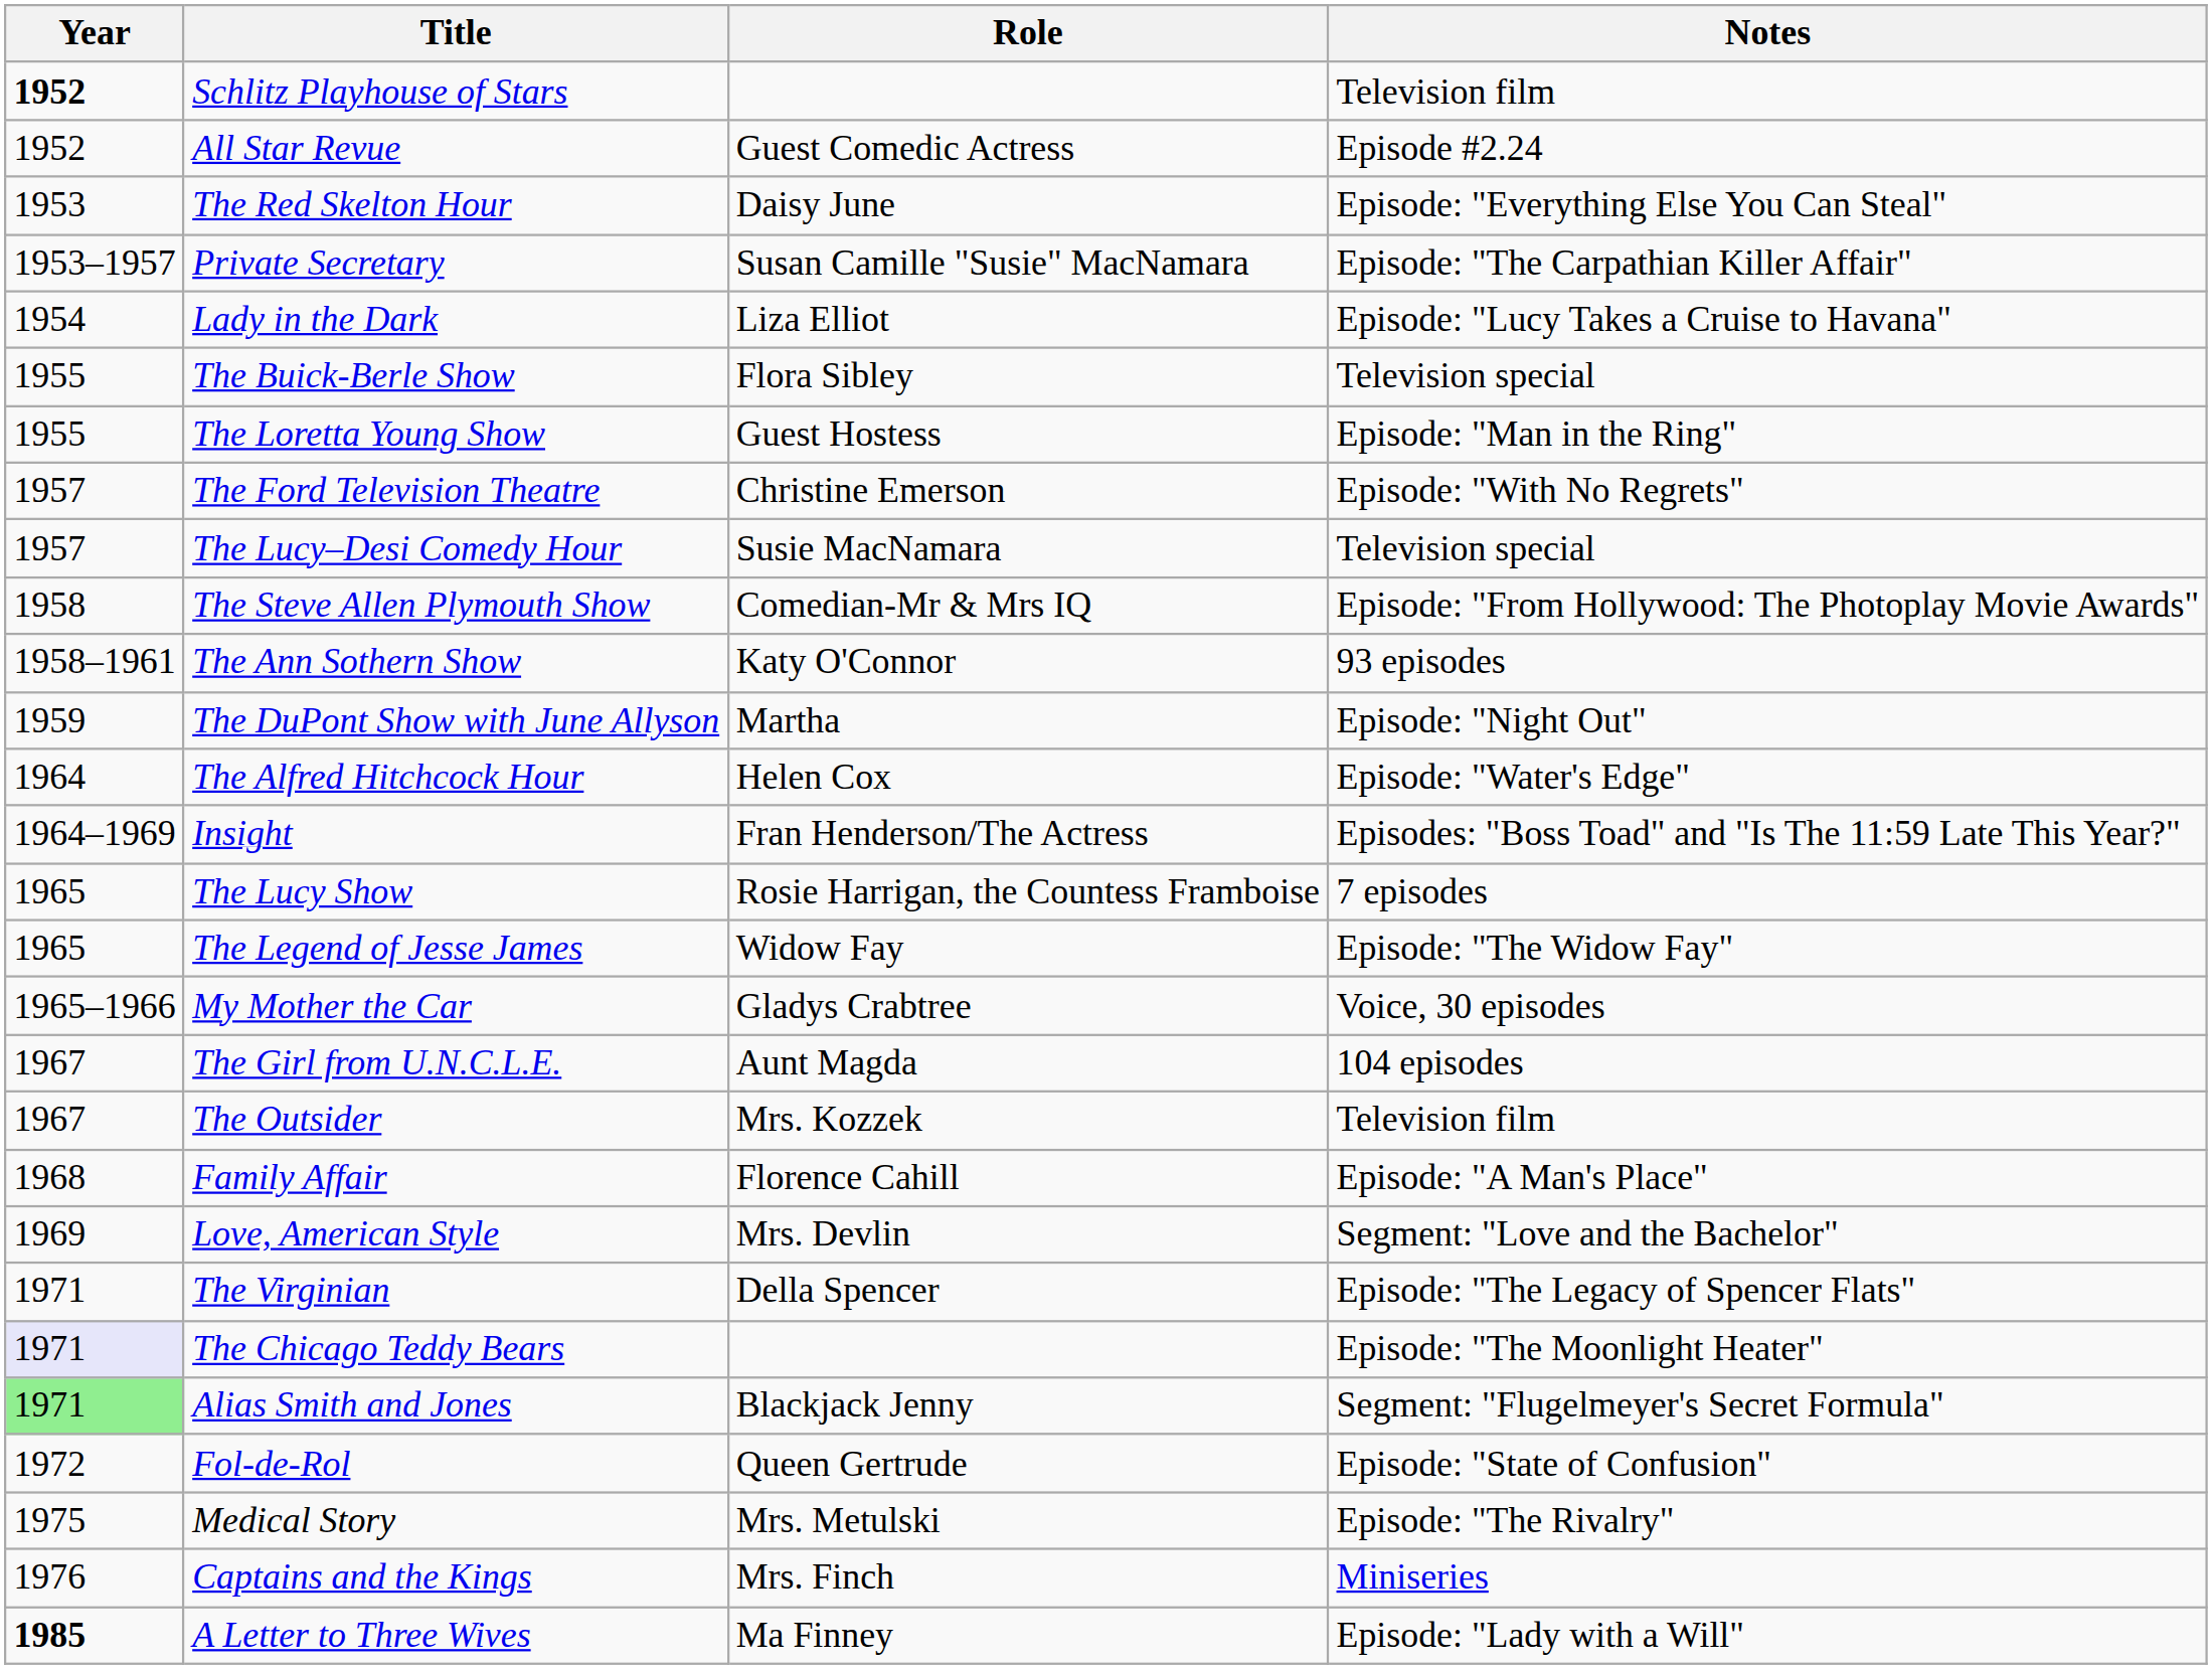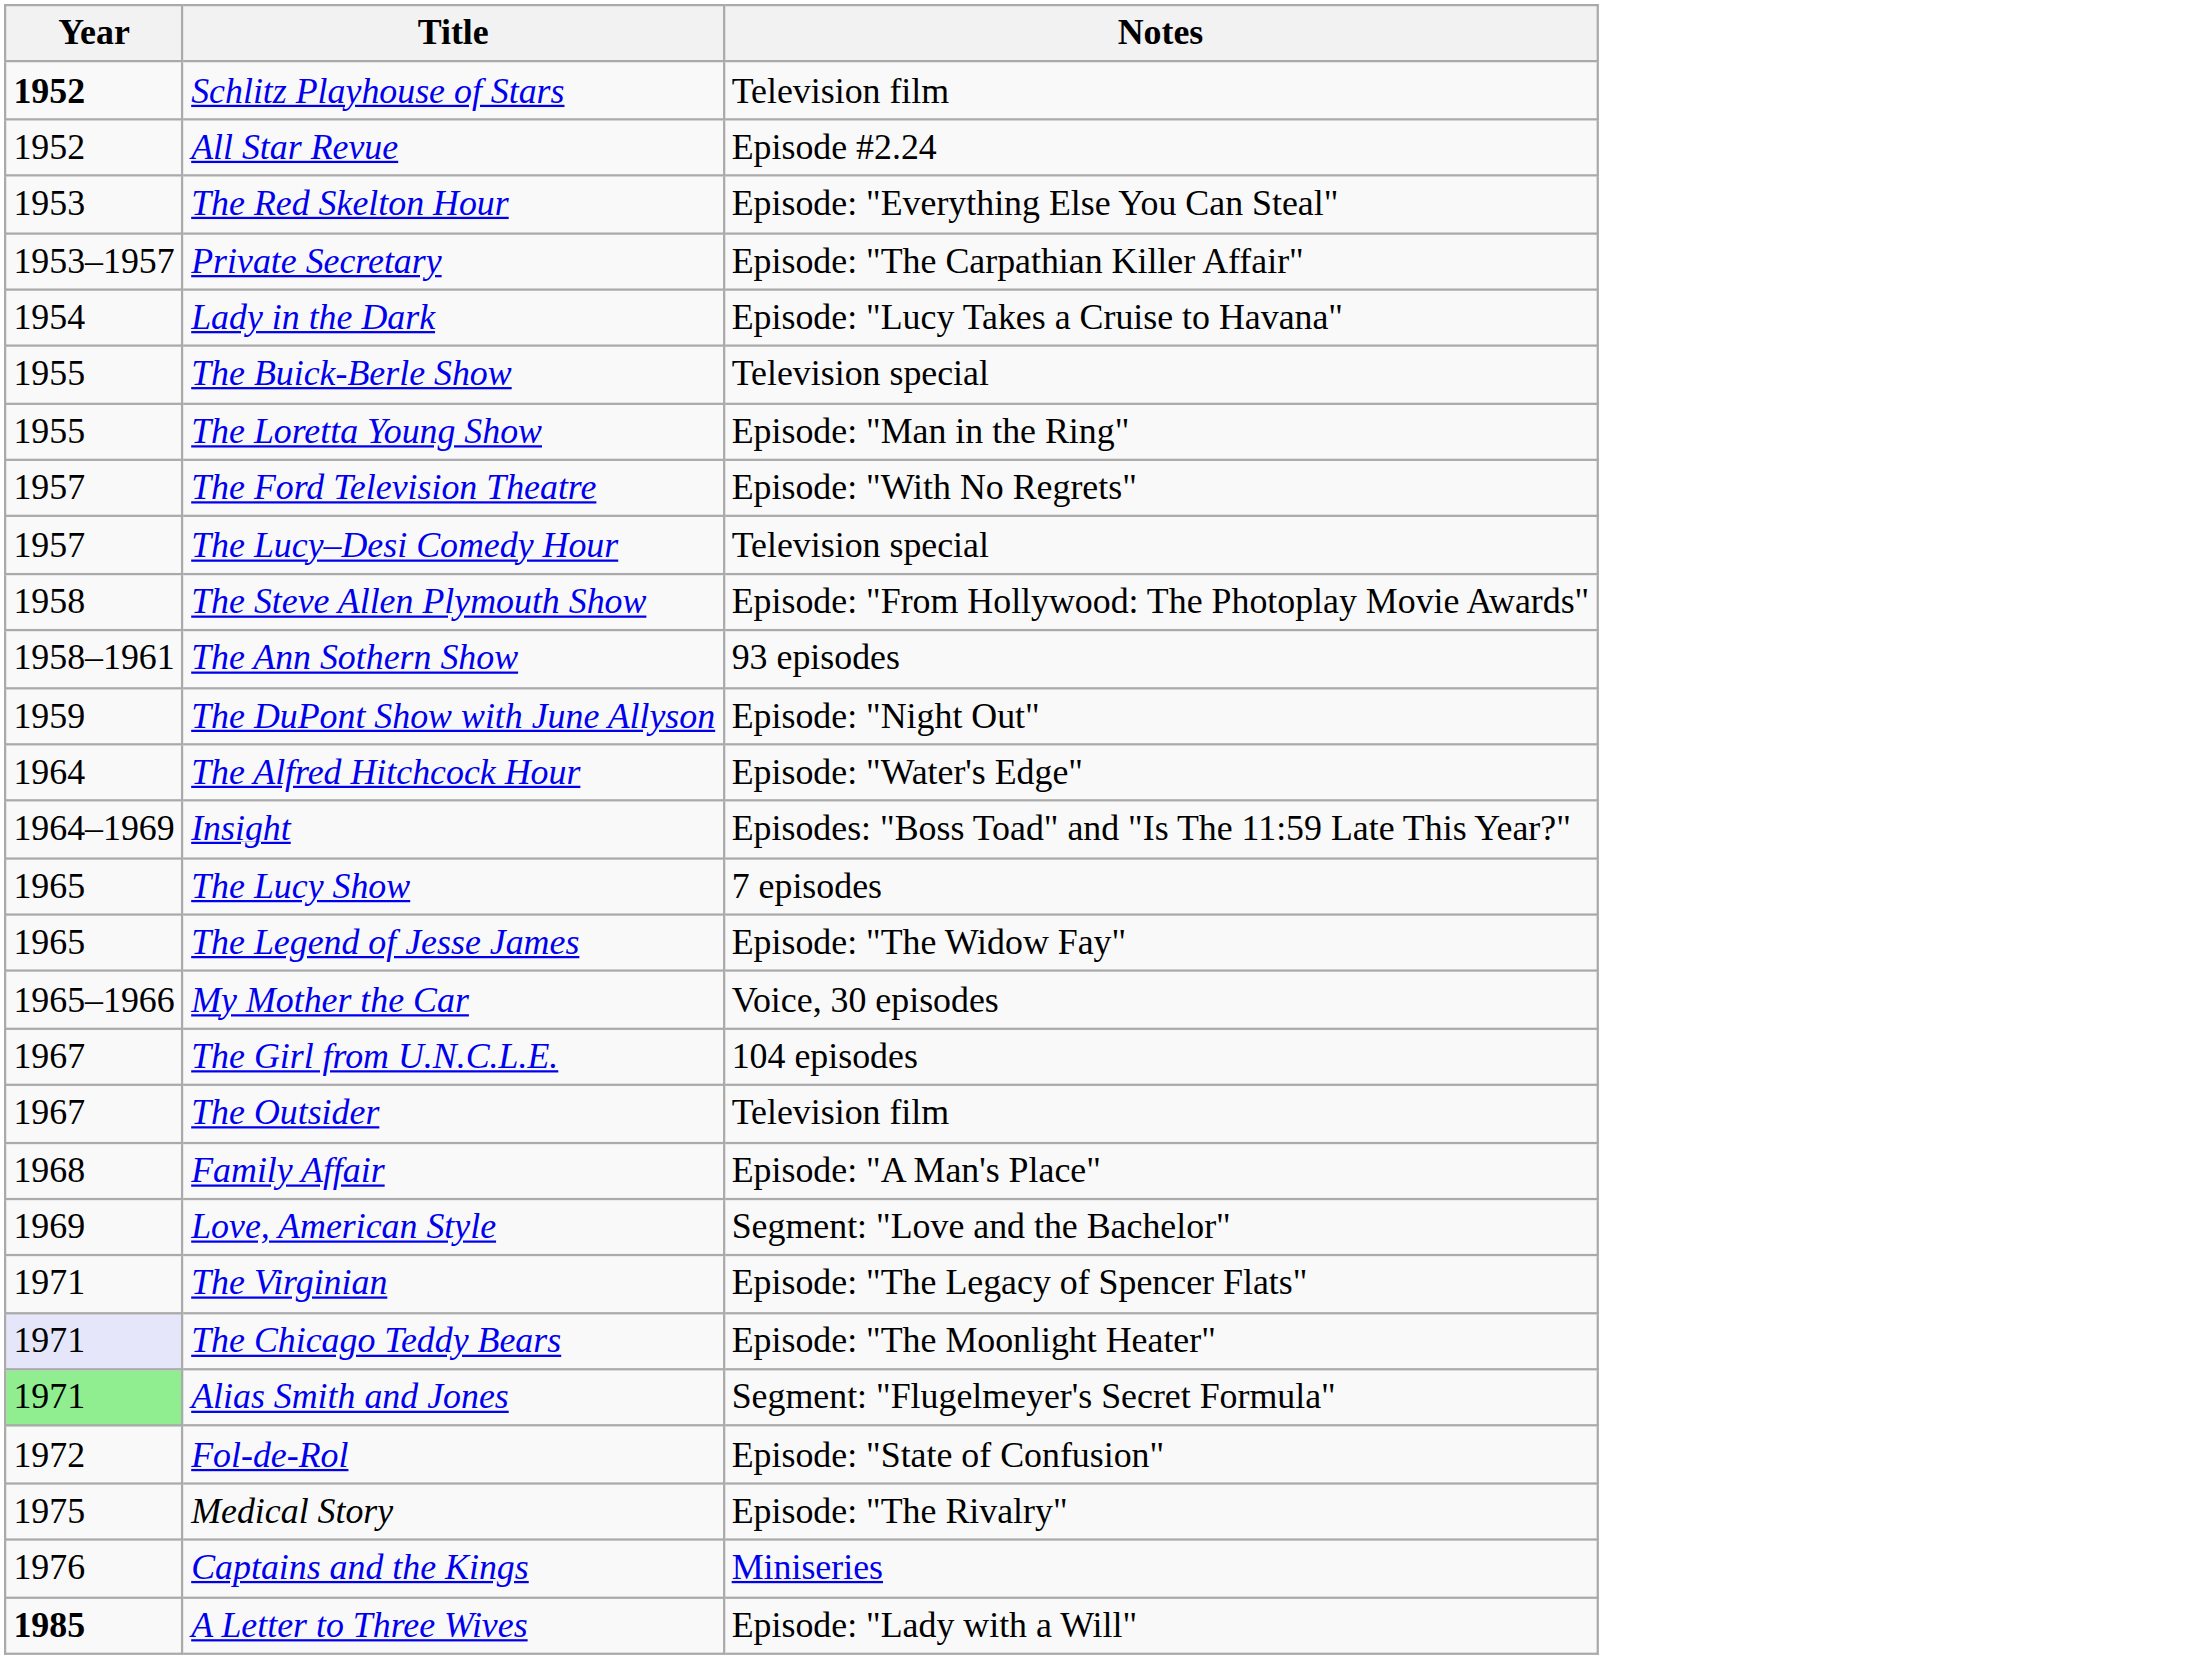 <table class="wikitable sortable">
 <tr>
 <th>Year</th>
 <th>Title</th>
-<th>Role</th>
 <th class="unsortable">Notes</th>
 </tr>
 <tr>
 <td><strong>1952</strong></td>
 <td><em><a href='#'>Schlitz Playhouse of Stars</a></em></td>
-<td></td>
 <td>Television film</td>
 </tr>
 <tr>
 <td>1952</td>
 <td><em><a href='#'>All Star Revue</a></em></td>
-<td>Guest Comedic Actress</td>
 <td>Episode #2.24</td>
 </tr>
 <tr>
 <td>1953</td>
 <td><em><a href='#'>The Red Skelton Hour</a></em></td>
-<td>Daisy June</td>
 <td>Episode: "Everything Else You Can Steal"</td>
 </tr>
 <tr>
 <td>1953–1957</td>
 <td><em><a href='#'>Private Secretary</a></em></td>
-<td>Susan Camille "Susie" MacNamara</td>
 <td>Episode: "The Carpathian Killer Affair"</td>
 </tr>
 <tr>
 <td>1954</td>
 <td><em><a href='#'>Lady in the Dark</a></em></td>
-<td>Liza Elliot</td>
 <td>Episode: "Lucy Takes a Cruise to Havana"</td>
 </tr>
 <tr>
 <td>1955</td>
 <td><em><a href='#'>The Buick-Berle Show</a></em></td>
-<td>Flora Sibley</td>
 <td>Television special</td>
 </tr>
 <tr>
 <td>1955</td>
 <td><em><a href='#'>The Loretta Young Show</a></em></td>
-<td>Guest Hostess</td>
 <td>Episode: "Man in the Ring"</td>
 </tr>
 <tr>
 <td>1957</td>
 <td><em><a href='#'>The Ford Television Theatre</a></em></td>
-<td>Christine Emerson</td>
 <td>Episode: "With No Regrets"</td>
 </tr>
 <tr>
 <td>1957</td>
 <td><em><a href='#'>The Lucy–Desi Comedy Hour</a></em></td>
-<td>Susie MacNamara</td>
 <td>Television special</td>
 </tr>
 <tr>
 <td>1958</td>
 <td><em><a href='#'>The Steve Allen Plymouth Show</a></em></td>
-<td>Comedian-Mr & Mrs IQ</td>
 <td>Episode: "From Hollywood: The Photoplay Movie Awards"</td>
 </tr>
 <tr>
 <td>1958–1961</td>
 <td><em><a href='#'>The Ann Sothern Show</a></em></td>
-<td>Katy O'Connor</td>
 <td>93 episodes</td>
 </tr>
 <tr>
 <td>1959</td>
 <td><em><a href='#'>The DuPont Show with June Allyson</a></em></td>
-<td>Martha</td>
 <td>Episode: "Night Out"</td>
 </tr>
 <tr>
 <td>1964</td>
 <td><em><a href='#'>The Alfred Hitchcock Hour</a></em></td>
-<td>Helen Cox</td>
 <td>Episode: "Water's Edge"</td>
 </tr>
 <tr>
 <td>1964–1969</td>
 <td><em><a href='#'>Insight</a></em></td>
-<td>Fran Henderson/The Actress</td>
 <td>Episodes: "Boss Toad" and "Is The 11:59 Late This Year?"</td>
 </tr>
 <tr>
 <td>1965</td>
 <td><em><a href='#'>The Lucy Show</a></em></td>
-<td>Rosie Harrigan, the Countess Framboise</td>
 <td>7 episodes</td>
 </tr>
 <tr>
 <td>1965</td>
 <td><em><a href='#'>The Legend of Jesse James</a></em></td>
-<td>Widow Fay</td>
 <td>Episode: "The Widow Fay"</td>
 </tr>
 <tr>
 <td>1965–1966</td>
 <td><em><a href='#'>My Mother the Car</a></em></td>
-<td>Gladys Crabtree</td>
 <td>Voice, 30 episodes</td>
 </tr>
 <tr>
 <td>1967</td>
 <td><em><a href='#'>The Girl from U.N.C.L.E.</a></em></td>
-<td>Aunt Magda</td>
 <td>104 episodes</td>
 </tr>
 <tr>
 <td>1967</td>
 <td><em><a href='#'>The Outsider</a></em></td>
-<td>Mrs. Kozzek</td>
 <td>Television film</td>
 </tr>
 <tr>
 <td>1968</td>
 <td><em><a href='#'>Family Affair</a></em></td>
-<td>Florence Cahill</td>
 <td>Episode: "A Man's Place"</td>
 </tr>
 <tr>
 <td>1969</td>
 <td><em><a href='#'>Love, American Style</a></em></td>
-<td>Mrs. Devlin</td>
 <td>Segment: "Love and the Bachelor"</td>
 </tr>
 <tr>
 <td>1971</td>
 <td><em><a href='#'>The Virginian</a></em></td>
-<td>Della Spencer</td>
 <td>Episode: "The Legacy of Spencer Flats"</td>
 </tr>
 <tr>
 <td style="background: lavender;">1971</td>
 <td><em><a href='#'>The Chicago Teddy Bears</a></em></td>
-<td></td>
 <td>Episode: "The Moonlight Heater"</td>
 </tr>
 <tr>
 <td style="background: lightgreen;">1971</td>
 <td><em><a href='#'>Alias Smith and Jones</a></em></td>
-<td>Blackjack Jenny</td>
 <td>Segment: "Flugelmeyer's Secret Formula"</td>
 </tr>
 <tr>
 <td>1972</td>
 <td><em><a href='#'>Fol-de-Rol</a></em></td>
-<td>Queen Gertrude</td>
 <td>Episode: "State of Confusion"</td>
 </tr>
 <tr>
 <td>1975</td>
 <td><em>Medical Story</em></td>
-<td>Mrs. Metulski</td>
 <td>Episode: "The Rivalry"</td>
 </tr>
 <tr>
 <td>1976</td>
 <td><em><a href='#'>Captains and the Kings</a></em></td>
-<td>Mrs. Finch</td>
 <td><a href='#'>Miniseries</a></td>
 </tr>
 <tr>
 <td><strong>1985</strong></td>
 <td><em><a href='#'>A Letter to Three Wives</a></em></td>
-<td>Ma Finney</td>
 <td>Episode: "Lady with a Will"</td>
 </tr>
 </table>
